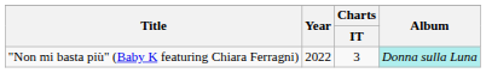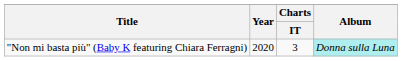 <table class="wikitable" style="text-align:center">
 <tr>
 </tr>
 <tr>
 <th rowspan="2">Title</th>
 <th rowspan="2">Year</th>
 <th>Charts</th>
 <th rowspan="2">Album</th>
 </tr>
 <tr>
 <th>IT</th>
 </tr>
 <tr>
 <td>"Non mi basta più" <span>(<a href='#'>Baby K</a> featuring Chiara Ferragni)</span></td>
-<td>2022</td>
+<td>2020</td>
 <td>3</td>
 <td style="background: paleturquoise;"><em>Donna sulla Luna</em></td>
 </tr>
 </table>
